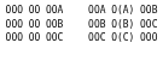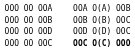 <table style="margin-left:3em">
 <tr>
 <td>OOO OO OOA</td>
 <td style="width:2em"></td>
 <td>OOA O(A) OOB</td>
 </tr>
 <tr>
 <td>OOO OO OOB</td>
 <td></td>
 <td>OOB O(B) OOC</td>
 </tr>
 <tr>
+<td>OOO OO OOD</td>
+<td></td>
+<td>OOD O(D) OOC</td>
+</tr>
+<tr>
 <td>OOO OO OOC</td>
 <td></td>
-<td>OOC O(C) OOO</td>
+<td><strong>OOC O(C) OOO</strong></td>
 </tr>
 </table>
